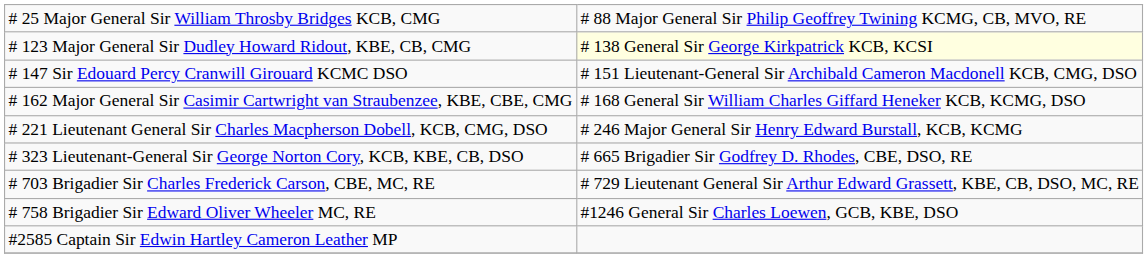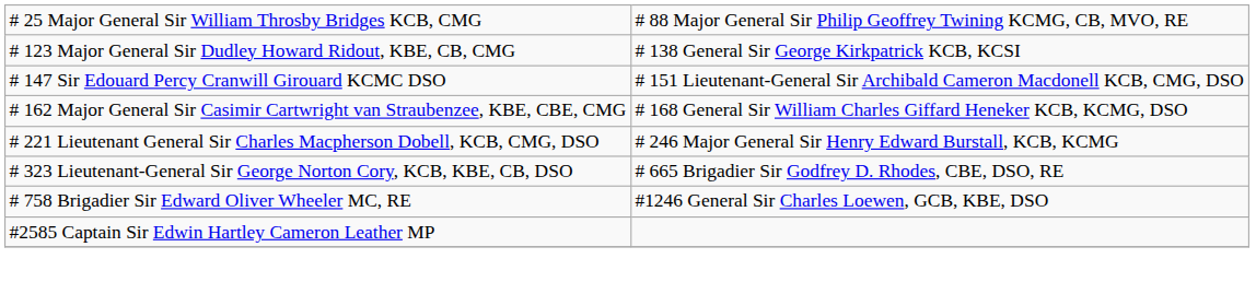 <table class="wikitable">
 <tr>
 <td>#  25 Major General Sir <a href='#'>William Throsby Bridges</a> KCB, CMG</td>
 <td>#  88 Major General Sir <a href='#'>Philip Geoffrey Twining</a> KCMG, CB, MVO, RE</td>
 </tr>
 <tr>
 <td># 123 Major General Sir <a href='#'>Dudley Howard Ridout</a>, KBE, CB, CMG</td>
-<td style="background: lightyellow;"># 138 General Sir <a href='#'>George Kirkpatrick</a> KCB, KCSI</td>
+<td># 138 General Sir <a href='#'>George Kirkpatrick</a> KCB, KCSI</td>
 </tr>
 <tr>
 <td># 147 Sir <a href='#'>Edouard Percy Cranwill Girouard</a> KCMC DSO</td>
 <td># 151 Lieutenant-General Sir <a href='#'>Archibald Cameron Macdonell</a> KCB, CMG, DSO</td>
 </tr>
 <tr>
 <td># 162 Major General Sir <a href='#'>Casimir Cartwright van Straubenzee</a>, KBE, CBE, CMG</td>
 <td># 168 General Sir <a href='#'>William Charles Giffard Heneker</a> KCB, KCMG, DSO</td>
 </tr>
 <tr>
 <td># 221 Lieutenant General Sir <a href='#'>Charles Macpherson Dobell</a>, KCB, CMG, DSO</td>
 <td># 246 Major General Sir <a href='#'>Henry Edward Burstall</a>, KCB, KCMG</td>
 </tr>
 <tr>
 <td># 323 Lieutenant-General Sir <a href='#'>George Norton Cory</a>, KCB, KBE, CB, DSO</td>
 <td># 665 Brigadier Sir <a href='#'>Godfrey D. Rhodes</a>, CBE, DSO, RE</td>
 </tr>
 <tr>
-<td># 703 Brigadier Sir <a href='#'>Charles Frederick Carson</a>, CBE, MC, RE</td>
-<td># 729 Lieutenant General Sir <a href='#'>Arthur Edward Grassett</a>, KBE, CB, DSO, MC, RE</td>
-</tr>
-<tr>
 <td># 758 Brigadier Sir <a href='#'>Edward Oliver Wheeler</a> MC, RE</td>
 <td>#1246 General Sir <a href='#'>Charles Loewen</a>, GCB, KBE, DSO</td>
 </tr>
 <tr>
 <td>#2585 Captain Sir <a href='#'>Edwin Hartley Cameron Leather</a> MP</td>
 <td></td>
 </tr>
 <tr>
 </tr>
 </table>
